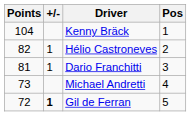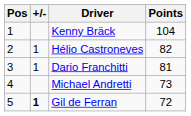 <table class="wikitable" style="font-size: 95%;">
 <tr>
-<th>Points</th>
+<th>Pos</th>
 <th>+/-</th>
 <th>Driver</th>
-<th>Pos</th>
+<th>Points</th>
 </tr>
 <tr>
-<td align="center">104</td>
+<td>1</td>
 <td align="left"></td>
 <td> <a href='#'>Kenny Bräck</a></td>
-<td>1</td>
+<td align="center">104</td>
 </tr>
 <tr>
-<td align="center">82</td>
+<td>2</td>
 <td align="left"> 1</td>
 <td> <a href='#'>Hélio Castroneves</a></td>
-<td>2</td>
+<td align="center">82</td>
 </tr>
 <tr>
-<td align="center">81</td>
+<td>3</td>
 <td align="left"> 1</td>
 <td> <a href='#'>Dario Franchitti</a></td>
-<td>3</td>
+<td align="center">81</td>
 </tr>
 <tr>
-<td align="center">73</td>
+<td>4</td>
 <td align="left"></td>
 <td> <a href='#'>Michael Andretti</a></td>
-<td>4</td>
+<td align="center">73</td>
 </tr>
 <tr>
-<td align="center">72</td>
+<td>5</td>
 <td align="left"><strong> 1</strong></td>
 <td> <a href='#'>Gil de Ferran</a></td>
-<td>5</td>
+<td align="center">72</td>
 </tr>
 </table>
